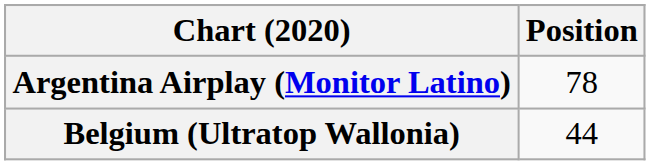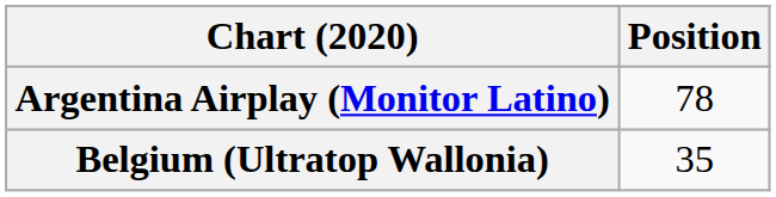 <table class="wikitable plainrowheaders sortable" style="text-align:center">
 <tr>
 <th scope="col">Chart (2020)</th>
 <th scope="col">Position</th>
 </tr>
 <tr>
 <th scope="row">Argentina Airplay (<a href='#'>Monitor Latino</a>)</th>
 <td>78</td>
 </tr>
 <tr>
 <th scope="row">Belgium (Ultratop Wallonia)</th>
-<td>44</td>
+<td>35</td>
 </tr>
 </table>
